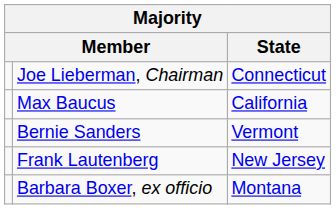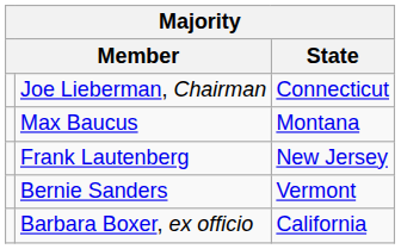 <table class=wikitable>
 <tr>
 <th colspan=3>Majority</th>
 </tr>
 <tr>
 <th colspan=2>Member</th>
 <th>State</th>
 </tr>
 <tr>
 <td></td>
 <td><a href='#'>Joe Lieberman</a>, <em>Chairman</em></td>
 <td><a href='#'>Connecticut</a></td>
 </tr>
 <tr>
 <td></td>
 <td><a href='#'>Max Baucus</a></td>
-<td><a href='#'>California</a></td>
+<td><a href='#'>Montana</a></td>
+</tr>
+<tr>
+<td></td>
+<td><a href='#'>Frank Lautenberg</a></td>
+<td><a href='#'>New Jersey</a></td>
 </tr>
 <tr>
 <td></td>
 <td><a href='#'>Bernie Sanders</a></td>
 <td><a href='#'>Vermont</a></td>
 </tr>
 <tr>
 <td></td>
-<td><a href='#'>Frank Lautenberg</a></td>
-<td><a href='#'>New Jersey</a></td>
-</tr>
-<tr>
-<td></td>
 <td><a href='#'>Barbara Boxer</a>, <em>ex officio</em></td>
-<td><a href='#'>Montana</a></td>
+<td><a href='#'>California</a></td>
 </tr>
 </table>
